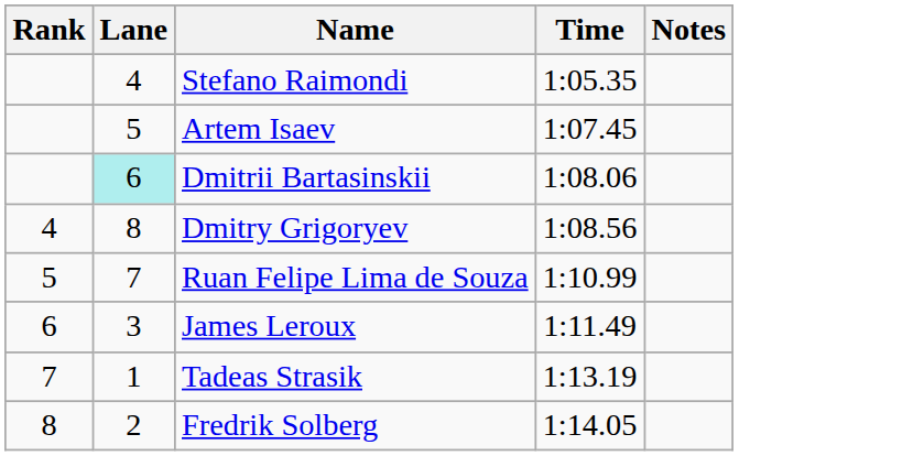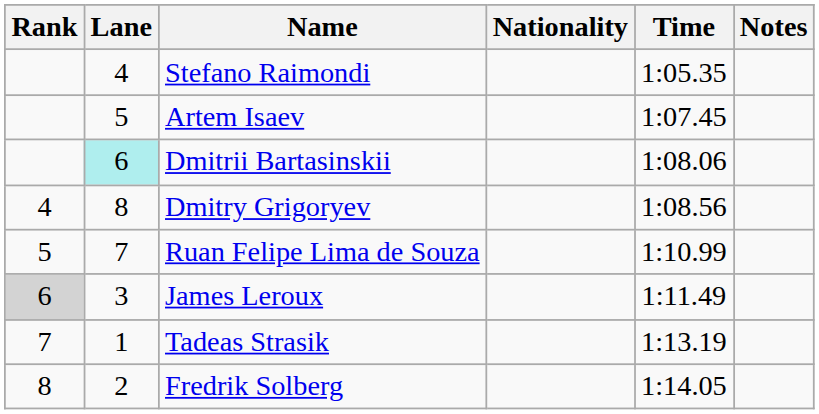 <table class="wikitable sortable" style="text-align:center">
 <tr>
 <th>Rank</th>
 <th>Lane</th>
 <th>Name</th>
+<th>Nationality</th>
 <th>Time</th>
 <th>Notes</th>
 </tr>
 <tr>
 <td></td>
 <td>4</td>
 <td align=left><a href='#'>Stefano Raimondi</a></td>
+<td align=left></td>
 <td>1:05.35</td>
 <td></td>
 </tr>
 <tr>
 <td></td>
 <td>5</td>
 <td align=left><a href='#'>Artem Isaev</a></td>
+<td align=left></td>
 <td>1:07.45</td>
 <td></td>
 </tr>
 <tr>
 <td></td>
 <td style="background: paleturquoise;">6</td>
 <td align=left><a href='#'>Dmitrii Bartasinskii</a></td>
+<td align=left></td>
 <td>1:08.06</td>
 <td></td>
 </tr>
 <tr>
 <td>4</td>
 <td>8</td>
 <td align=left><a href='#'>Dmitry Grigoryev</a></td>
+<td align=left></td>
 <td>1:08.56</td>
 <td></td>
 </tr>
 <tr>
 <td>5</td>
 <td>7</td>
 <td align=left><a href='#'>Ruan Felipe Lima de Souza</a></td>
+<td align=left></td>
 <td>1:10.99</td>
 <td></td>
 </tr>
 <tr>
-<td>6</td>
+<td style="background: lightgrey;">6</td>
 <td>3</td>
 <td align=left><a href='#'>James Leroux</a></td>
+<td align=left></td>
 <td>1:11.49</td>
 <td></td>
 </tr>
 <tr>
 <td>7</td>
 <td>1</td>
 <td align=left><a href='#'>Tadeas Strasik</a></td>
+<td align=left></td>
 <td>1:13.19</td>
 <td></td>
 </tr>
 <tr>
 <td>8</td>
 <td>2</td>
 <td align=left><a href='#'>Fredrik Solberg</a></td>
+<td align=left></td>
 <td>1:14.05</td>
 <td></td>
 </tr>
 </table>
